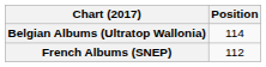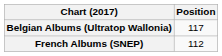 <table class="wikitable sortable plainrowheaders" style="text-align:center">
 <tr>
 <th scope="col">Chart (2017)</th>
 <th scope="col">Position</th>
 </tr>
 <tr>
 <th scope="row">Belgian Albums (Ultratop Wallonia)</th>
-<td>114</td>
+<td>117</td>
 </tr>
 <tr>
 <th scope="row">French Albums (SNEP)</th>
 <td>112</td>
 </tr>
 </table>
